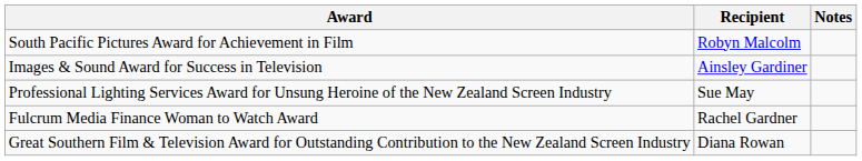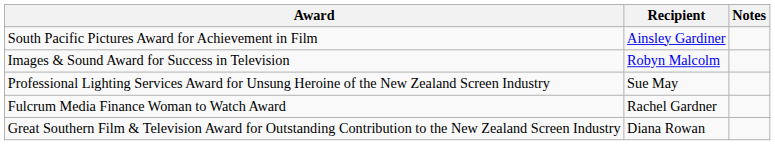 <table class="wikitable">
 <tr>
 <th>Award</th>
 <th>Recipient</th>
 <th>Notes</th>
 </tr>
 <tr>
 <td>South Pacific Pictures Award for Achievement in Film</td>
-<td><a href='#'>Robyn Malcolm</a></td>
+<td><a href='#'>Ainsley Gardiner</a></td>
 <td></td>
 </tr>
 <tr>
 <td>Images & Sound Award for Success in Television</td>
-<td><a href='#'>Ainsley Gardiner</a></td>
+<td><a href='#'>Robyn Malcolm</a></td>
 <td></td>
 </tr>
 <tr>
 <td>Professional Lighting Services Award for Unsung Heroine of the New Zealand Screen Industry</td>
 <td>Sue May</td>
 <td></td>
 </tr>
 <tr>
 <td>Fulcrum Media Finance Woman to Watch Award</td>
 <td>Rachel Gardner</td>
 <td></td>
 </tr>
 <tr>
 <td>Great Southern Film & Television Award for Outstanding Contribution to the New Zealand Screen Industry</td>
 <td>Diana Rowan</td>
 <td></td>
 </tr>
 </table>
